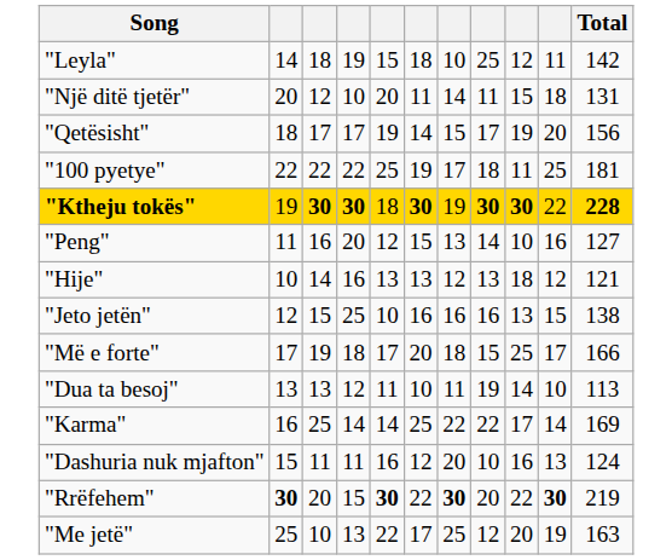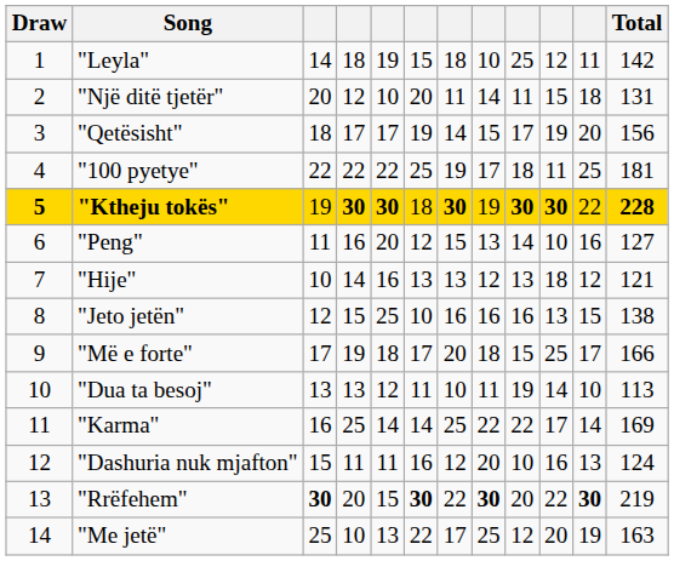 <table class="wikitable collapsible" style="margin: 1em auto 1em auto; text-align:center;">
 <tr>
+<th>Draw</th>
 <th>Song</th>
 <th><small></small></th>
 <th><small></small></th>
 <th><small></small></th>
 <th><small></small></th>
 <th><small></small></th>
 <th><small></small></th>
 <th><small></small></th>
 <th><small></small></th>
 <th><small></small></th>
 <th>Total</th>
 </tr>
 <tr>
+<td>1</td>
 <td align="left">"Leyla"</td>
 <td>14</td>
 <td>18</td>
 <td>19</td>
 <td>15</td>
 <td>18</td>
 <td>10</td>
 <td>25</td>
 <td>12</td>
 <td>11</td>
 <td>142</td>
 </tr>
 <tr>
+<td>2</td>
 <td align="left">"Një ditë tjetër"</td>
 <td>20</td>
 <td>12</td>
 <td>10</td>
 <td>20</td>
 <td>11</td>
 <td>14</td>
 <td>11</td>
 <td>15</td>
 <td>18</td>
 <td>131</td>
 </tr>
 <tr>
+<td>3</td>
 <td align="left">"Qetësisht"</td>
 <td>18</td>
 <td>17</td>
 <td>17</td>
 <td>19</td>
 <td>14</td>
 <td>15</td>
 <td>17</td>
 <td>19</td>
 <td>20</td>
 <td>156</td>
 </tr>
 <tr>
+<td>4</td>
 <td align="left">"100 pyetye"</td>
 <td>22</td>
 <td>22</td>
 <td>22</td>
 <td>25</td>
 <td>19</td>
 <td>17</td>
 <td>18</td>
 <td>11</td>
 <td>25</td>
 <td>181</td>
 </tr>
 <tr style="background:gold;">
+<td><strong>5</strong></td>
 <td align="left"><strong>"Ktheju tokës"</strong></td>
 <td>19</td>
 <td><strong>30</strong></td>
 <td><strong>30</strong></td>
 <td>18</td>
 <td><strong>30</strong></td>
 <td>19</td>
 <td><strong>30</strong></td>
 <td><strong>30</strong></td>
 <td>22</td>
 <td><strong>228</strong></td>
 </tr>
 <tr>
+<td>6</td>
 <td align="left">"Peng"</td>
 <td>11</td>
 <td>16</td>
 <td>20</td>
 <td>12</td>
 <td>15</td>
 <td>13</td>
 <td>14</td>
 <td>10</td>
 <td>16</td>
 <td>127</td>
 </tr>
 <tr>
+<td>7</td>
 <td align="left">"Hije"</td>
 <td>10</td>
 <td>14</td>
 <td>16</td>
 <td>13</td>
 <td>13</td>
 <td>12</td>
 <td>13</td>
 <td>18</td>
 <td>12</td>
 <td>121</td>
 </tr>
 <tr>
+<td>8</td>
 <td align="left">"Jeto jetën"</td>
 <td>12</td>
 <td>15</td>
 <td>25</td>
 <td>10</td>
 <td>16</td>
 <td>16</td>
 <td>16</td>
 <td>13</td>
 <td>15</td>
 <td>138</td>
 </tr>
 <tr>
+<td>9</td>
 <td align="left">"Më e forte"</td>
 <td>17</td>
 <td>19</td>
 <td>18</td>
 <td>17</td>
 <td>20</td>
 <td>18</td>
 <td>15</td>
 <td>25</td>
 <td>17</td>
 <td>166</td>
 </tr>
 <tr>
+<td>10</td>
 <td align="left">"Dua ta besoj"</td>
 <td>13</td>
 <td>13</td>
 <td>12</td>
 <td>11</td>
 <td>10</td>
 <td>11</td>
 <td>19</td>
 <td>14</td>
 <td>10</td>
 <td>113</td>
 </tr>
 <tr>
+<td>11</td>
 <td align="left">"Karma"</td>
 <td>16</td>
 <td>25</td>
 <td>14</td>
 <td>14</td>
 <td>25</td>
 <td>22</td>
 <td>22</td>
 <td>17</td>
 <td>14</td>
 <td>169</td>
 </tr>
 <tr>
+<td>12</td>
 <td align="left">"Dashuria nuk mjafton"</td>
 <td>15</td>
 <td>11</td>
 <td>11</td>
 <td>16</td>
 <td>12</td>
 <td>20</td>
 <td>10</td>
 <td>16</td>
 <td>13</td>
 <td>124</td>
 </tr>
 <tr>
+<td>13</td>
 <td align="left">"Rrëfehem"</td>
 <td><strong>30</strong></td>
 <td>20</td>
 <td>15</td>
 <td><strong>30</strong></td>
 <td>22</td>
 <td><strong>30</strong></td>
 <td>20</td>
 <td>22</td>
 <td><strong>30</strong></td>
 <td>219</td>
 </tr>
 <tr>
+<td>14</td>
 <td align="left">"Me jetë"</td>
 <td>25</td>
 <td>10</td>
 <td>13</td>
 <td>22</td>
 <td>17</td>
 <td>25</td>
 <td>12</td>
 <td>20</td>
 <td>19</td>
 <td>163</td>
 </tr>
 </table>
